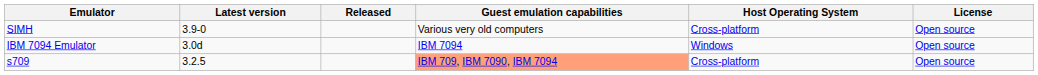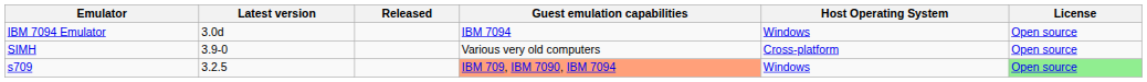 <table class="wikitable sortable" style="width:100%">
 <tr>
 <th>Emulator</th>
 <th>Latest version</th>
 <th>Released</th>
 <th>Guest emulation capabilities</th>
 <th>Host Operating System</th>
 <th>License</th>
 </tr>
 <tr>
+<td><a href='#'>IBM 7094 Emulator</a></td>
+<td>3.0d</td>
+<td></td>
+<td><a href='#'>IBM 7094</a></td>
+<td><a href='#'>Windows</a></td>
+<td><a href='#'>Open source</a></td>
+</tr>
+<tr>
 <td><a href='#'>SIMH</a></td>
 <td>3.9-0</td>
 <td></td>
 <td>Various very old computers</td>
 <td><a href='#'>Cross-platform</a></td>
 <td><a href='#'>Open source</a></td>
 </tr>
 <tr>
-<td><a href='#'>IBM 7094 Emulator</a></td>
-<td>3.0d</td>
-<td></td>
-<td><a href='#'>IBM 7094</a></td>
-<td><a href='#'>Windows</a></td>
-<td><a href='#'>Open source</a></td>
-</tr>
-<tr>
 <td><a href='#'>s709</a></td>
 <td>3.2.5</td>
 <td></td>
 <td style="background: lightsalmon;"><a href='#'>IBM 709</a>, <a href='#'>IBM 7090</a>, <a href='#'>IBM 7094</a></td>
-<td><a href='#'>Cross-platform</a></td>
-<td><a href='#'>Open source</a></td>
+<td><a href='#'>Windows</a></td>
+<td style="background: lightgreen;"><a href='#'>Open source</a></td>
 </tr>
 </table>
